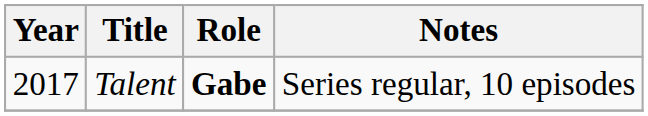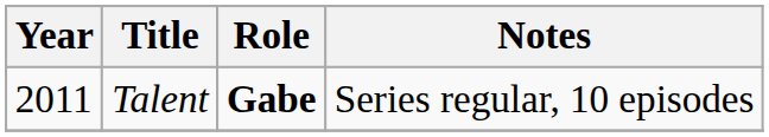 <table class="wikitable">
 <tr>
 <th>Year</th>
 <th>Title</th>
 <th>Role</th>
 <th>Notes</th>
 </tr>
 <tr>
-<td>2017</td>
+<td>2011</td>
 <td><em>Talent</em></td>
 <td><strong>Gabe</strong></td>
 <td>Series regular, 10 episodes</td>
 </tr>
 <tr>
 </tr>
 </table>
